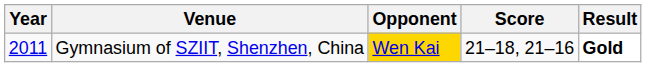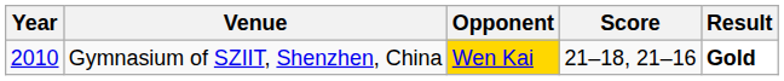 <table class="sortable wikitable" style="font-size: 90%;">
 <tr>
 <th>Year</th>
 <th>Venue</th>
 <th>Opponent</th>
 <th>Score</th>
 <th>Result</th>
 </tr>
 <tr>
-<td align="center"><a href='#'>2011</a></td>
+<td align="center"><a href='#'>2010</a></td>
 <td align="left">Gymnasium of <a href='#'>SZIIT</a>, <a href='#'>Shenzhen</a>, China</td>
 <td align="left" style="background: gold;"> <a href='#'>Wen Kai</a></td>
 <td align="left">21–18, 21–16</td>
 <td style="text-align:left; background:white"> <strong>Gold</strong></td>
 </tr>
 </table>
